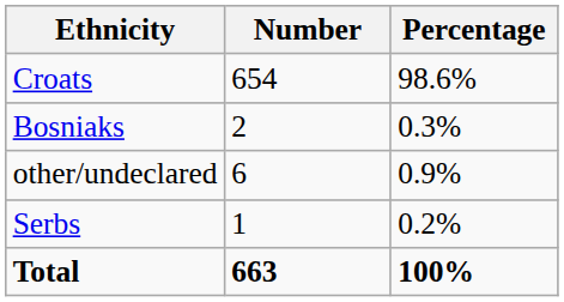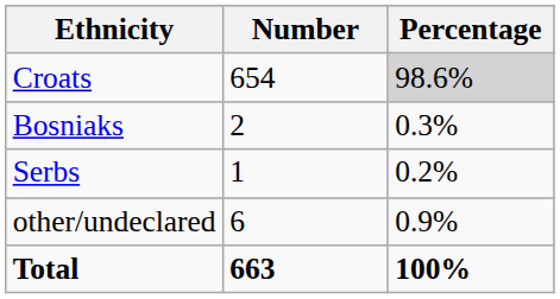 <table class="wikitable">
 <tr>
 <th width="100px">Ethnicity</th>
 <th width="80px">Number</th>
 <th width="80px">Percentage</th>
 </tr>
 <tr>
 <td><a href='#'>Croats</a></td>
 <td>654</td>
-<td>98.6%</td>
+<td style="background: lightgrey;">98.6%</td>
 </tr>
 <tr>
 <td><a href='#'>Bosniaks</a></td>
 <td>2</td>
 <td>0.3%</td>
 </tr>
 <tr>
+<td><a href='#'>Serbs</a></td>
+<td>1</td>
+<td>0.2%</td>
+</tr>
+<tr>
 <td>other/undeclared</td>
 <td>6</td>
 <td>0.9%</td>
-</tr>
-<tr>
-<td><a href='#'>Serbs</a></td>
-<td>1</td>
-<td>0.2%</td>
 </tr>
 <tr>
 <td><strong>Total</strong></td>
 <td><strong>663</strong></td>
 <td><strong>100%</strong></td>
 </tr>
 </table>
